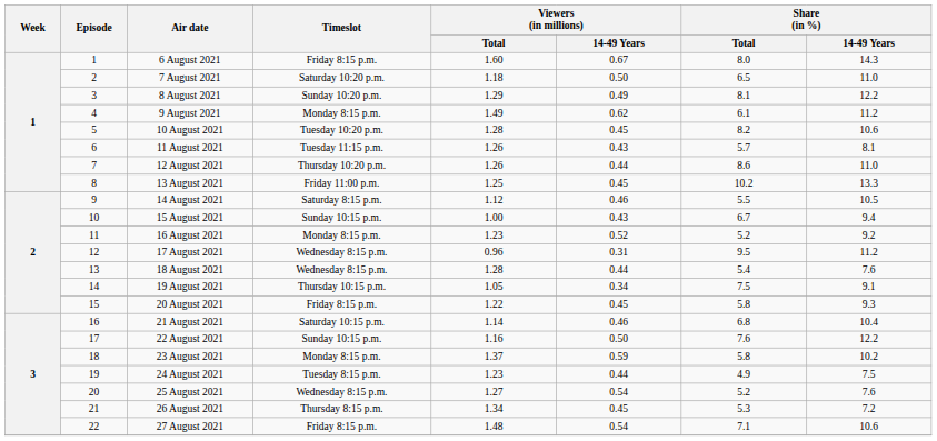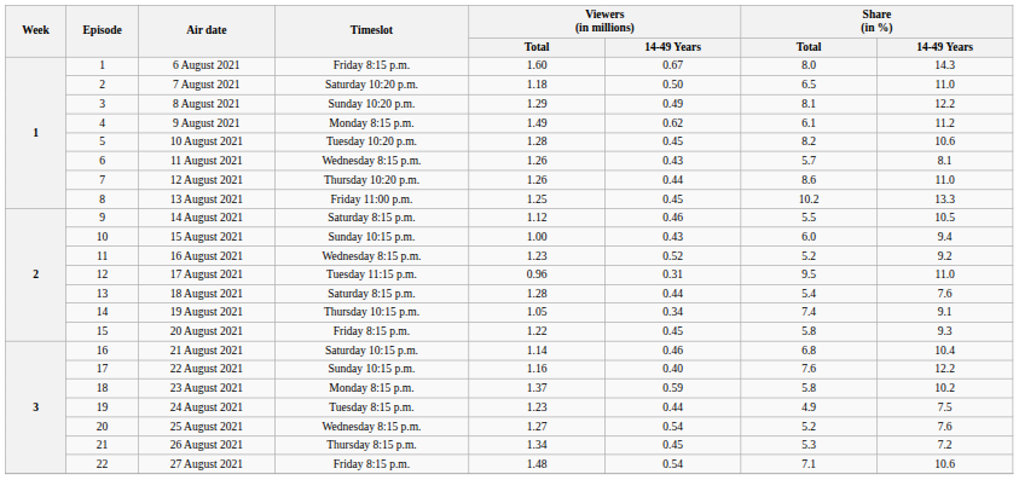 <table class="wikitable sortable" style="text-align:center; width:100%; font-size:90%;">
 <tr>
 <th rowspan="2" width="3%">Week</th>
 <th rowspan="2" width="3%">Episode</th>
 <th rowspan="2" width="7%">Air date</th>
 <th rowspan="2" width="10%">Timeslot</th>
 <th colspan="2" width="14%">Viewers<br>(in millions)</th>
 <th colspan="2" width="14%">Share<br>(in %)</th>
 </tr>
 <tr>
 <th width="7%">Total</th>
 <th width="7%">14-49 Years</th>
 <th width="7%">Total</th>
 <th width="7%">14-49 Years</th>
 </tr>
 <tr>
 <th rowspan="8">1</th>
 <td>1</td>
 <td>6 August 2021</td>
 <td>Friday 8:15 p.m.</td>
 <td>1.60</td>
 <td>0.67</td>
 <td>8.0</td>
 <td>14.3</td>
 </tr>
 <tr>
 <td>2</td>
 <td>7 August 2021</td>
 <td>Saturday 10:20 p.m.</td>
 <td>1.18</td>
 <td>0.50</td>
 <td>6.5</td>
 <td>11.0</td>
 </tr>
 <tr>
 <td>3</td>
 <td>8 August 2021</td>
 <td>Sunday 10:20 p.m.</td>
 <td>1.29</td>
 <td>0.49</td>
 <td>8.1</td>
 <td>12.2</td>
 </tr>
 <tr>
 <td>4</td>
 <td>9 August 2021</td>
 <td>Monday 8:15 p.m.</td>
 <td>1.49</td>
 <td>0.62</td>
 <td>6.1</td>
 <td>11.2</td>
 </tr>
 <tr>
 <td>5</td>
 <td>10 August 2021</td>
 <td>Tuesday 10:20 p.m.</td>
 <td>1.28</td>
 <td>0.45</td>
 <td>8.2</td>
 <td>10.6</td>
 </tr>
 <tr>
 <td>6</td>
 <td>11 August 2021</td>
-<td>Tuesday 11:15 p.m.</td>
+<td>Wednesday 8:15 p.m.</td>
 <td>1.26</td>
 <td>0.43</td>
 <td>5.7</td>
 <td>8.1</td>
 </tr>
 <tr>
 <td>7</td>
 <td>12 August 2021</td>
 <td>Thursday 10:20 p.m.</td>
 <td>1.26</td>
 <td>0.44</td>
 <td>8.6</td>
 <td>11.0</td>
 </tr>
 <tr>
 <td>8</td>
 <td>13 August 2021</td>
 <td>Friday 11:00 p.m.</td>
 <td>1.25</td>
 <td>0.45</td>
 <td>10.2</td>
 <td>13.3</td>
 </tr>
 <tr>
 <th rowspan="7">2</th>
 <td>9</td>
 <td>14 August 2021</td>
 <td>Saturday 8:15 p.m.</td>
 <td>1.12</td>
 <td>0.46</td>
 <td>5.5</td>
 <td>10.5</td>
 </tr>
 <tr>
 <td>10</td>
 <td>15 August 2021</td>
 <td>Sunday 10:15 p.m.</td>
 <td>1.00</td>
 <td>0.43</td>
-<td>6.7</td>
+<td>6.0</td>
 <td>9.4</td>
 </tr>
 <tr>
 <td>11</td>
 <td>16 August 2021</td>
-<td>Monday 8:15 p.m.</td>
+<td>Wednesday 8:15 p.m.</td>
 <td>1.23</td>
 <td>0.52</td>
 <td>5.2</td>
 <td>9.2</td>
 </tr>
 <tr>
 <td>12</td>
 <td>17 August 2021</td>
-<td>Wednesday 8:15 p.m.</td>
+<td>Tuesday 11:15 p.m.</td>
 <td>0.96</td>
 <td>0.31</td>
 <td>9.5</td>
-<td>11.2</td>
+<td>11.0</td>
 </tr>
 <tr>
 <td>13</td>
 <td>18 August 2021</td>
-<td>Wednesday 8:15 p.m.</td>
+<td>Saturday 8:15 p.m.</td>
 <td>1.28</td>
 <td>0.44</td>
 <td>5.4</td>
 <td>7.6</td>
 </tr>
 <tr>
 <td>14</td>
 <td>19 August 2021</td>
 <td>Thursday 10:15 p.m.</td>
 <td>1.05</td>
 <td>0.34</td>
-<td>7.5</td>
+<td>7.4</td>
 <td>9.1</td>
 </tr>
 <tr>
 <td>15</td>
 <td>20 August 2021</td>
 <td>Friday 8:15 p.m.</td>
 <td>1.22</td>
 <td>0.45</td>
 <td>5.8</td>
 <td>9.3</td>
 </tr>
 <tr>
 <th rowspan="7">3</th>
 <td>16</td>
 <td>21 August 2021</td>
 <td>Saturday 10:15 p.m.</td>
 <td>1.14</td>
 <td>0.46</td>
 <td>6.8</td>
 <td>10.4</td>
 </tr>
 <tr>
 <td>17</td>
 <td>22 August 2021</td>
 <td>Sunday 10:15 p.m.</td>
 <td>1.16</td>
-<td>0.50</td>
+<td>0.40</td>
 <td>7.6</td>
 <td>12.2</td>
 </tr>
 <tr>
 <td>18</td>
 <td>23 August 2021</td>
 <td>Monday 8:15 p.m.</td>
 <td>1.37</td>
 <td>0.59</td>
 <td>5.8</td>
 <td>10.2</td>
 </tr>
 <tr>
 <td>19</td>
 <td>24 August 2021</td>
 <td>Tuesday 8:15 p.m.</td>
 <td>1.23</td>
 <td>0.44</td>
 <td>4.9</td>
 <td>7.5</td>
 </tr>
 <tr>
 <td>20</td>
 <td>25 August 2021</td>
 <td>Wednesday 8:15 p.m.</td>
 <td>1.27</td>
 <td>0.54</td>
 <td>5.2</td>
 <td>7.6</td>
 </tr>
 <tr>
 <td>21</td>
 <td>26 August 2021</td>
 <td>Thursday 8:15 p.m.</td>
 <td>1.34</td>
 <td>0.45</td>
 <td>5.3</td>
 <td>7.2</td>
 </tr>
 <tr>
 <td>22</td>
 <td>27 August 2021</td>
 <td>Friday 8:15 p.m.</td>
 <td>1.48</td>
 <td>0.54</td>
 <td>7.1</td>
 <td>10.6</td>
 </tr>
 <tr>
 </tr>
 </table>
